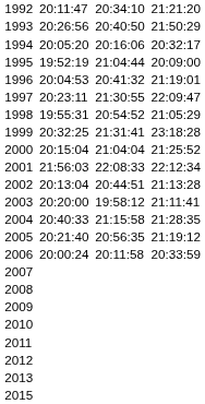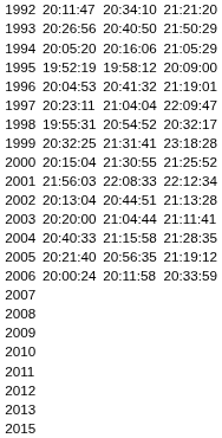 <table>
 <tr>
 <td>1992</td>
 <td></td>
 <td>20:11:47</td>
 <td></td>
 <td>20:34:10</td>
 <td></td>
 <td>21:21:20</td>
 </tr>
 <tr>
 <td>1993</td>
 <td></td>
 <td>20:26:56</td>
 <td></td>
 <td>20:40:50</td>
 <td></td>
 <td>21:50:29</td>
 </tr>
 <tr>
 <td>1994</td>
 <td></td>
 <td>20:05:20</td>
 <td></td>
 <td>20:16:06</td>
 <td></td>
-<td>20:32:17</td>
+<td>21:05:29</td>
 </tr>
 <tr>
 <td>1995</td>
 <td></td>
 <td>19:52:19</td>
 <td></td>
-<td>21:04:44</td>
+<td>19:58:12</td>
 <td></td>
 <td>20:09:00</td>
 </tr>
 <tr>
 <td>1996</td>
 <td></td>
 <td>20:04:53</td>
 <td></td>
 <td>20:41:32</td>
 <td></td>
 <td>21:19:01</td>
 </tr>
 <tr>
 <td>1997</td>
 <td></td>
 <td>20:23:11</td>
 <td></td>
-<td>21:30:55</td>
+<td>21:04:04</td>
 <td></td>
 <td>22:09:47</td>
 </tr>
 <tr>
 <td>1998</td>
 <td></td>
 <td>19:55:31</td>
 <td></td>
 <td>20:54:52</td>
 <td></td>
-<td>21:05:29</td>
+<td>20:32:17</td>
 </tr>
 <tr>
 <td>1999</td>
 <td></td>
 <td>20:32:25</td>
 <td></td>
 <td>21:31:41</td>
 <td></td>
 <td>23:18:28</td>
 </tr>
 <tr>
 <td>2000</td>
 <td></td>
 <td>20:15:04</td>
 <td></td>
-<td>21:04:04</td>
+<td>21:30:55</td>
 <td></td>
 <td>21:25:52</td>
 </tr>
 <tr>
 <td>2001</td>
 <td></td>
 <td>21:56:03</td>
 <td></td>
 <td>22:08:33</td>
 <td></td>
 <td>22:12:34</td>
 </tr>
 <tr>
 <td>2002</td>
 <td></td>
 <td>20:13:04</td>
 <td></td>
 <td>20:44:51</td>
 <td></td>
 <td>21:13:28</td>
 </tr>
 <tr>
 <td>2003</td>
 <td></td>
 <td>20:20:00</td>
 <td></td>
-<td>19:58:12</td>
+<td>21:04:44</td>
 <td></td>
 <td>21:11:41</td>
 </tr>
 <tr>
 <td>2004</td>
 <td></td>
 <td>20:40:33</td>
 <td></td>
 <td>21:15:58</td>
 <td></td>
 <td>21:28:35</td>
 </tr>
 <tr>
 <td>2005</td>
 <td></td>
 <td>20:21:40</td>
 <td></td>
 <td>20:56:35</td>
 <td></td>
 <td>21:19:12</td>
 </tr>
 <tr>
 <td>2006</td>
 <td></td>
 <td>20:00:24</td>
 <td></td>
 <td>20:11:58</td>
 <td></td>
 <td>20:33:59</td>
 </tr>
 <tr>
 <td>2007</td>
 <td></td>
 <td></td>
 <td></td>
 <td></td>
 <td></td>
 <td></td>
 </tr>
 <tr>
 <td>2008</td>
 <td></td>
 <td></td>
 <td></td>
 <td></td>
 <td></td>
 <td></td>
 </tr>
 <tr>
 <td>2009</td>
 <td></td>
 <td></td>
 <td></td>
 <td></td>
 <td></td>
 <td></td>
 </tr>
 <tr>
 <td>2010</td>
 <td></td>
 <td></td>
 <td></td>
 <td></td>
 <td></td>
 <td></td>
 </tr>
 <tr>
 <td>2011</td>
 <td></td>
 <td></td>
 <td></td>
 <td></td>
 <td></td>
 <td></td>
 </tr>
 <tr>
 <td>2012</td>
 <td></td>
 <td></td>
 <td></td>
 <td></td>
 <td></td>
 <td></td>
 </tr>
 <tr>
 <td>2013</td>
 <td></td>
 <td></td>
 <td></td>
 <td></td>
 <td></td>
 <td></td>
 </tr>
 <tr>
 <td>2015</td>
 <td></td>
 <td></td>
 <td></td>
 <td></td>
 <td></td>
 <td></td>
 </tr>
 </table>
